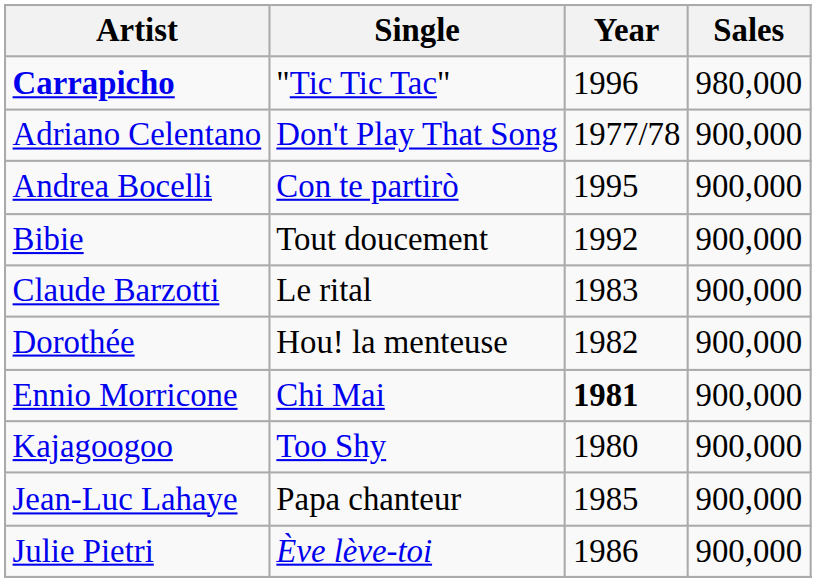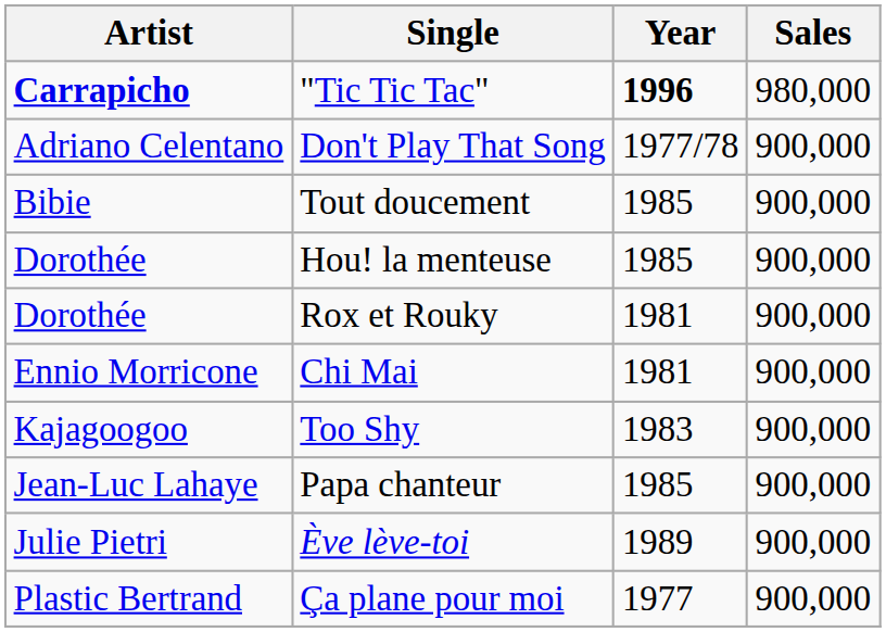 <table class="wikitable sortable">
 <tr>
 <th>Artist</th>
 <th>Single</th>
 <th>Year</th>
 <th>Sales</th>
 </tr>
 <tr>
 <td><strong><a href='#'>Carrapicho</a></strong></td>
 <td>"<a href='#'>Tic Tic Tac</a>"</td>
-<td>1996</td>
+<td><strong>1996</strong></td>
 <td>980,000</td>
 </tr>
 <tr>
 <td><a href='#'>Adriano Celentano</a></td>
 <td><a href='#'>Don't Play That Song</a></td>
 <td>1977/78</td>
 <td>900,000</td>
 </tr>
 <tr>
-<td><a href='#'>Andrea Bocelli</a></td>
-<td><a href='#'>Con te partirò</a></td>
-<td>1995</td>
-<td>900,000</td>
-</tr>
-<tr>
 <td><a href='#'>Bibie</a></td>
 <td>Tout doucement</td>
-<td>1992</td>
-<td>900,000</td>
-</tr>
-<tr>
-<td><a href='#'>Claude Barzotti</a></td>
-<td>Le rital</td>
-<td>1983</td>
+<td>1985</td>
 <td>900,000</td>
 </tr>
 <tr>
 <td><a href='#'>Dorothée</a></td>
 <td>Hou! la menteuse</td>
-<td>1982</td>
+<td>1985</td>
+<td>900,000</td>
+</tr>
+<tr>
+<td><a href='#'>Dorothée</a></td>
+<td>Rox et Rouky</td>
+<td>1981</td>
 <td>900,000</td>
 </tr>
 <tr>
 <td><a href='#'>Ennio Morricone</a></td>
 <td><a href='#'>Chi Mai</a></td>
-<td><strong>1981</strong></td>
+<td>1981</td>
 <td>900,000</td>
 </tr>
 <tr>
 <td><a href='#'>Kajagoogoo</a></td>
 <td><a href='#'>Too Shy</a></td>
-<td>1980</td>
+<td>1983</td>
 <td>900,000</td>
 </tr>
 <tr>
 <td><a href='#'>Jean-Luc Lahaye</a></td>
 <td>Papa chanteur</td>
 <td>1985</td>
 <td>900,000</td>
 </tr>
 <tr>
 <td><a href='#'>Julie Pietri</a></td>
 <td><em><a href='#'>Ève lève-toi</a></em></td>
-<td>1986</td>
+<td>1989</td>
+<td>900,000</td>
+</tr>
+<tr>
+<td><a href='#'>Plastic Bertrand</a></td>
+<td><a href='#'>Ça plane pour moi</a></td>
+<td>1977</td>
 <td>900,000</td>
 </tr>
 <tr>
 </tr>
 </table>
